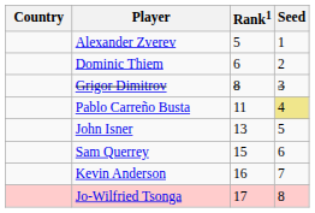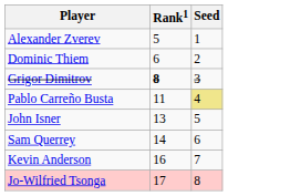 <table class="sortable wikitable">
 <tr>
-<th width="70">Country</th>
 <th width="175">Player</th>
 <th>Rank<sup>1</sup></th>
 <th>Seed</th>
 </tr>
 <tr>
-<td></td>
 <td><a href='#'>Alexander Zverev</a></td>
 <td>5</td>
 <td>1</td>
 </tr>
 <tr>
-<td></td>
 <td><a href='#'>Dominic Thiem</a></td>
 <td>6</td>
 <td>2</td>
 </tr>
 <tr>
-<td></td>
 <td><s><a href='#'>Grigor Dimitrov</a></s></td>
-<td><s>8</s></td>
+<td><strong><s>8</s></strong></td>
 <td><s>3</s></td>
 </tr>
 <tr>
-<td></td>
 <td><a href='#'>Pablo Carreño Busta</a></td>
 <td>11</td>
 <td style="background: khaki;">4</td>
 </tr>
 <tr>
-<td></td>
 <td><a href='#'>John Isner</a></td>
 <td>13</td>
 <td>5</td>
 </tr>
 <tr>
-<td></td>
 <td><a href='#'>Sam Querrey</a></td>
-<td>15</td>
+<td>14</td>
 <td>6</td>
 </tr>
 <tr>
-<td></td>
 <td><a href='#'>Kevin Anderson</a></td>
 <td>16</td>
 <td>7</td>
 </tr>
 <tr style="background:#fcc;">
-<td></td>
 <td><a href='#'>Jo-Wilfried Tsonga</a></td>
 <td>17</td>
 <td>8</td>
 </tr>
 </table>
